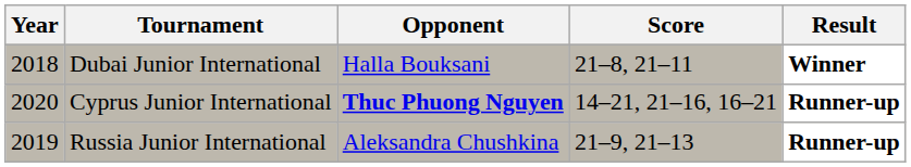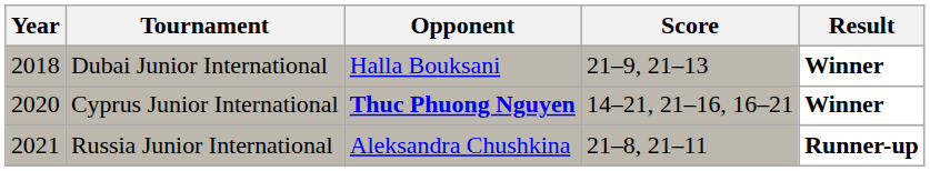 <table class="sortable wikitable" style="font-size: 90%;">
 <tr>
 <th>Year</th>
 <th>Tournament</th>
 <th>Opponent</th>
 <th>Score</th>
 <th>Result</th>
 </tr>
 <tr style="background:#BDB8AD">
 <td align="center">2018</td>
 <td align="left">Dubai Junior International</td>
 <td align="left"> <a href='#'>Halla Bouksani</a></td>
-<td align="left">21–8, 21–11</td>
+<td align="left">21–9, 21–13</td>
 <td style="text-align:left; background:white"> <strong>Winner</strong></td>
 </tr>
 <tr style="background:#BDB8AD">
 <td align="center">2020</td>
 <td align="left">Cyprus Junior International</td>
 <td align="left"><strong> <a href='#'>Thuc Phuong Nguyen</a></strong></td>
 <td align="left">14–21, 21–16, 16–21</td>
-<td style="text-align:left; background:white"> <strong>Runner-up</strong></td>
+<td style="text-align:left; background:white"> <strong>Winner</strong></td>
 </tr>
 <tr style="background:#BDB8AD">
-<td align="center">2019</td>
+<td align="center">2021</td>
 <td align="left">Russia Junior International</td>
 <td align="left"> <a href='#'>Aleksandra Chushkina</a></td>
-<td align="left">21–9, 21–13</td>
+<td align="left">21–8, 21–11</td>
 <td style="text-align:left; background:white"> <strong>Runner-up</strong></td>
 </tr>
 </table>
